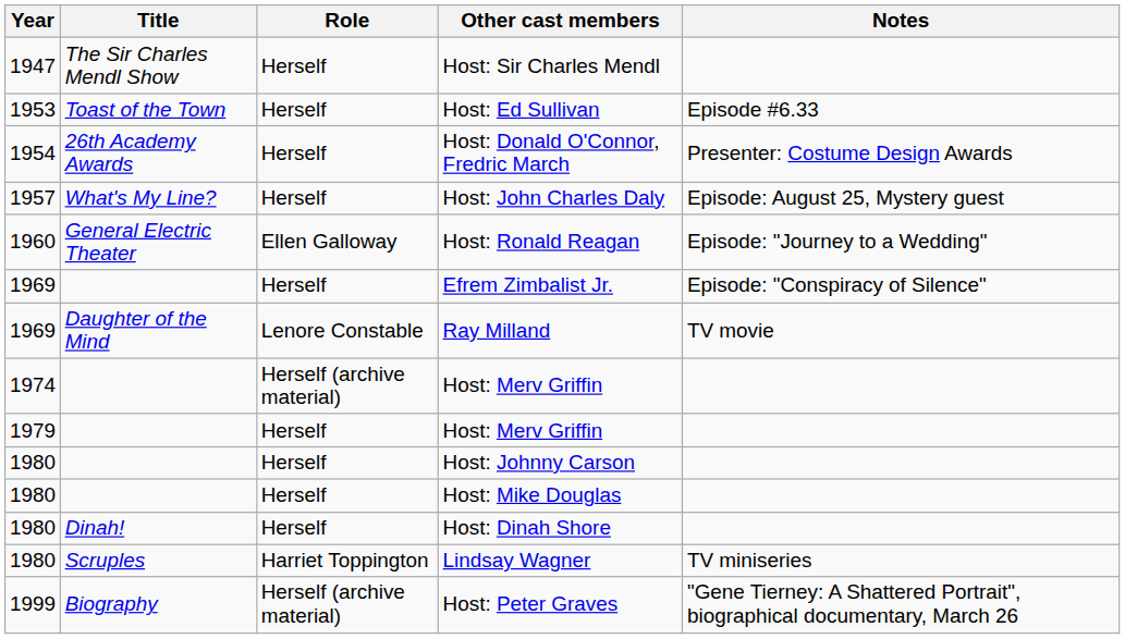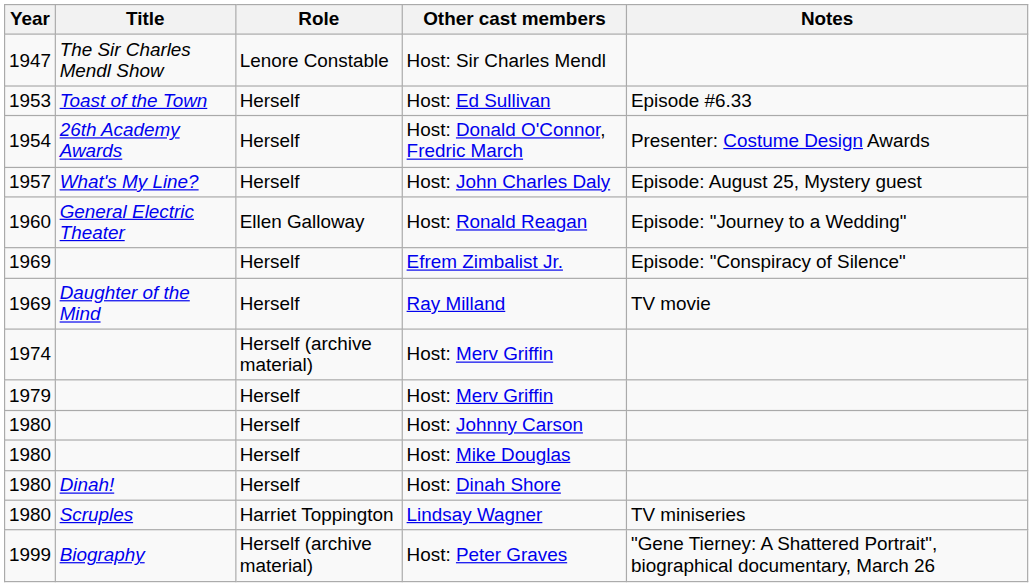 <table class="wikitable sortable">
 <tr>
 <th>Year</th>
 <th>Title</th>
 <th>Role</th>
 <th class="unsortable">Other cast members</th>
 <th class="unsortable">Notes</th>
 </tr>
 <tr>
 <td>1947</td>
 <td><em>The Sir Charles Mendl Show</em></td>
-<td>Herself</td>
+<td>Lenore Constable</td>
 <td>Host: Sir Charles Mendl</td>
 <td></td>
 </tr>
 <tr>
 <td>1953</td>
 <td><em><a href='#'>Toast of the Town</a></em></td>
 <td>Herself</td>
 <td>Host: <a href='#'>Ed Sullivan</a></td>
 <td>Episode #6.33</td>
 </tr>
 <tr>
 <td>1954</td>
 <td><em><a href='#'>26th Academy Awards</a></em></td>
 <td>Herself</td>
 <td>Host: <a href='#'>Donald O'Connor</a>, <a href='#'>Fredric March</a></td>
 <td>Presenter: <a href='#'>Costume Design</a> Awards</td>
 </tr>
 <tr>
 <td>1957</td>
 <td><em><a href='#'>What's My Line?</a></em></td>
 <td>Herself</td>
 <td>Host: <a href='#'>John Charles Daly</a></td>
 <td>Episode: August 25, Mystery guest</td>
 </tr>
 <tr>
 <td>1960</td>
 <td><em><a href='#'>General Electric Theater</a></em></td>
 <td>Ellen Galloway</td>
 <td>Host: <a href='#'>Ronald Reagan</a></td>
 <td>Episode: "Journey to a Wedding"</td>
 </tr>
 <tr>
 <td>1969</td>
 <td><em></em></td>
 <td>Herself</td>
 <td><a href='#'>Efrem Zimbalist Jr.</a></td>
 <td>Episode: "Conspiracy of Silence"</td>
 </tr>
 <tr>
 <td>1969</td>
 <td><em><a href='#'>Daughter of the Mind</a></em></td>
-<td>Lenore Constable</td>
+<td>Herself</td>
 <td><a href='#'>Ray Milland</a></td>
 <td>TV movie</td>
 </tr>
 <tr>
 <td>1974</td>
 <td><em></em></td>
 <td>Herself (archive material)</td>
 <td>Host: <a href='#'>Merv Griffin</a></td>
 <td></td>
 </tr>
 <tr>
 <td>1979</td>
 <td><em></em></td>
 <td>Herself</td>
 <td>Host: <a href='#'>Merv Griffin</a></td>
 <td></td>
 </tr>
 <tr>
 <td>1980</td>
 <td><em></em></td>
 <td>Herself</td>
 <td>Host: <a href='#'>Johnny Carson</a></td>
 <td></td>
 </tr>
 <tr>
 <td>1980</td>
 <td><em></em></td>
 <td>Herself</td>
 <td>Host: <a href='#'>Mike Douglas</a></td>
 <td></td>
 </tr>
 <tr>
 <td>1980</td>
 <td><em><a href='#'>Dinah!</a></em></td>
 <td>Herself</td>
 <td>Host: <a href='#'>Dinah Shore</a></td>
 <td></td>
 </tr>
 <tr>
 <td>1980</td>
 <td><em><a href='#'>Scruples</a></em></td>
 <td>Harriet Toppington</td>
 <td><a href='#'>Lindsay Wagner</a></td>
 <td>TV miniseries</td>
 </tr>
 <tr>
 <td>1999</td>
 <td><em><a href='#'>Biography</a></em></td>
 <td>Herself (archive material)</td>
 <td>Host: <a href='#'>Peter Graves</a></td>
 <td>"Gene Tierney: A Shattered Portrait", biographical documentary, March 26</td>
 </tr>
 </table>
